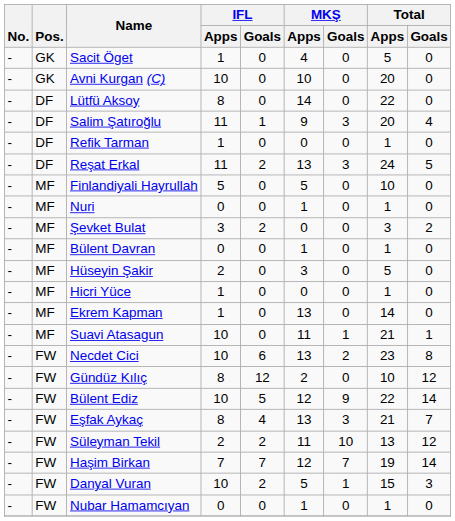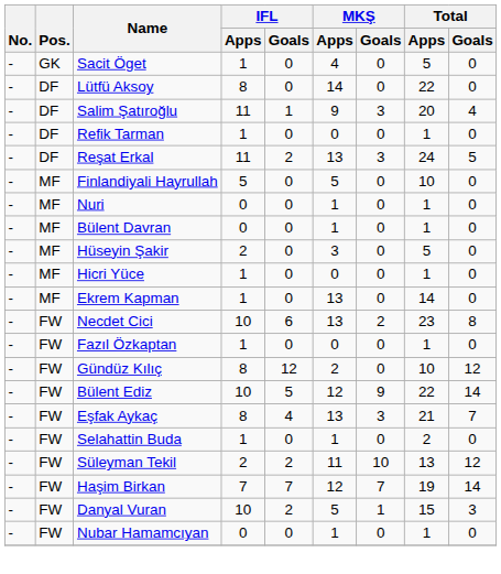 <table class="wikitable" style="text-align:center">
 <tr>
 <th rowspan="2" valign="bottom">No.</th>
 <th rowspan="2" valign="bottom">Pos.</th>
 <th rowspan="2">Name</th>
 <th colspan="2" width="85"><a href='#'>IFL</a></th>
 <th colspan="2" width="85"><a href='#'>MKŞ</a></th>
 <th colspan="2" width="85">Total</th>
 </tr>
 <tr>
 <th>Apps</th>
 <th>Goals</th>
 <th>Apps</th>
 <th>Goals</th>
 <th>Apps</th>
 <th>Goals</th>
 </tr>
 <tr>
 <td align="left">-</td>
 <td align="left">GK</td>
 <td align="left"> <a href='#'>Sacit Öget</a></td>
 <td>1</td>
 <td>0</td>
 <td>4</td>
 <td>0</td>
 <td>5</td>
-<td>0</td>
-</tr>
-<tr>
-<td align="left">-</td>
-<td align="left">GK</td>
-<td align="left"> <a href='#'>Avni Kurgan</a> <em><a href='#'>(C)</a></em></td>
-<td>10</td>
-<td>0</td>
-<td>10</td>
-<td>0</td>
-<td>20</td>
 <td>0</td>
 </tr>
 <tr>
 <td align="left">-</td>
 <td align="left">DF</td>
 <td align="left"> <a href='#'>Lütfü Aksoy</a></td>
 <td>8</td>
 <td>0</td>
 <td>14</td>
 <td>0</td>
 <td>22</td>
 <td>0</td>
 </tr>
 <tr>
 <td align="left">-</td>
 <td align="left">DF</td>
 <td align="left"> <a href='#'>Salim Şatıroğlu</a></td>
 <td>11</td>
 <td>1</td>
 <td>9</td>
 <td>3</td>
 <td>20</td>
 <td>4</td>
 </tr>
 <tr>
 <td align="left">-</td>
 <td align="left">DF</td>
 <td align="left"> <a href='#'>Refik Tarman</a></td>
 <td>1</td>
 <td>0</td>
 <td>0</td>
 <td>0</td>
 <td>1</td>
 <td>0</td>
 </tr>
 <tr>
 <td align="left">-</td>
 <td align="left">DF</td>
 <td align="left"> <a href='#'>Reşat Erkal</a></td>
 <td>11</td>
 <td>2</td>
 <td>13</td>
 <td>3</td>
 <td>24</td>
 <td>5</td>
 </tr>
 <tr>
 <td align="left">-</td>
 <td align="left">MF</td>
 <td align="left"> <a href='#'>Finlandiyali Hayrullah</a></td>
 <td>5</td>
 <td>0</td>
 <td>5</td>
 <td>0</td>
 <td>10</td>
 <td>0</td>
 </tr>
 <tr>
 <td align="left">-</td>
 <td align="left">MF</td>
 <td align="left"> <a href='#'>Nuri</a></td>
 <td>0</td>
 <td>0</td>
 <td>1</td>
 <td>0</td>
 <td>1</td>
 <td>0</td>
 </tr>
 <tr>
 <td align="left">-</td>
 <td align="left">MF</td>
-<td align="left"> <a href='#'>Şevket Bulat</a></td>
-<td>3</td>
-<td>2</td>
-<td>0</td>
-<td>0</td>
-<td>3</td>
-<td>2</td>
-</tr>
-<tr>
-<td align="left">-</td>
-<td align="left">MF</td>
 <td align="left"> <a href='#'>Bülent Davran</a></td>
 <td>0</td>
 <td>0</td>
 <td>1</td>
 <td>0</td>
 <td>1</td>
 <td>0</td>
 </tr>
 <tr>
 <td align="left">-</td>
 <td align="left">MF</td>
 <td align="left"> <a href='#'>Hüseyin Şakir</a></td>
 <td>2</td>
 <td>0</td>
 <td>3</td>
 <td>0</td>
 <td>5</td>
 <td>0</td>
 </tr>
 <tr>
 <td align="left">-</td>
 <td align="left">MF</td>
 <td align="left"> <a href='#'>Hicri Yüce</a></td>
 <td>1</td>
 <td>0</td>
 <td>0</td>
 <td>0</td>
 <td>1</td>
 <td>0</td>
 </tr>
 <tr>
 <td align="left">-</td>
 <td align="left">MF</td>
 <td align="left"> <a href='#'>Ekrem Kapman</a></td>
 <td>1</td>
 <td>0</td>
 <td>13</td>
 <td>0</td>
 <td>14</td>
 <td>0</td>
 </tr>
 <tr>
 <td align="left">-</td>
-<td align="left">MF</td>
-<td align="left"> <a href='#'>Suavi Atasagun</a></td>
-<td>10</td>
-<td>0</td>
-<td>11</td>
-<td>1</td>
-<td>21</td>
-<td>1</td>
-</tr>
-<tr>
-<td align="left">-</td>
 <td align="left">FW</td>
 <td align="left"> <a href='#'>Necdet Cici</a></td>
 <td>10</td>
 <td>6</td>
 <td>13</td>
 <td>2</td>
 <td>23</td>
 <td>8</td>
+</tr>
+<tr>
+<td align="left">-</td>
+<td align="left">FW</td>
+<td align="left"> <a href='#'>Fazıl Özkaptan</a></td>
+<td>1</td>
+<td>0</td>
+<td>0</td>
+<td>0</td>
+<td>1</td>
+<td>0</td>
 </tr>
 <tr>
 <td align="left">-</td>
 <td align="left">FW</td>
 <td align="left"> <a href='#'>Gündüz Kılıç</a></td>
 <td>8</td>
 <td>12</td>
 <td>2</td>
 <td>0</td>
 <td>10</td>
 <td>12</td>
 </tr>
 <tr>
 <td align="left">-</td>
 <td align="left">FW</td>
 <td align="left"> <a href='#'>Bülent Ediz</a></td>
 <td>10</td>
 <td>5</td>
 <td>12</td>
 <td>9</td>
 <td>22</td>
 <td>14</td>
 </tr>
 <tr>
 <td align="left">-</td>
 <td align="left">FW</td>
 <td align="left"> <a href='#'>Eşfak Aykaç</a></td>
 <td>8</td>
 <td>4</td>
 <td>13</td>
 <td>3</td>
 <td>21</td>
 <td>7</td>
+</tr>
+<tr>
+<td align="left">-</td>
+<td align="left">FW</td>
+<td align="left"> <a href='#'>Selahattin Buda</a></td>
+<td>1</td>
+<td>0</td>
+<td>1</td>
+<td>0</td>
+<td>2</td>
+<td>0</td>
 </tr>
 <tr>
 <td align="left">-</td>
 <td align="left">FW</td>
 <td align="left"> <a href='#'>Süleyman Tekil</a></td>
 <td>2</td>
 <td>2</td>
 <td>11</td>
 <td>10</td>
 <td>13</td>
 <td>12</td>
 </tr>
 <tr>
 <td align="left">-</td>
 <td align="left">FW</td>
 <td align="left"> <a href='#'>Haşim Birkan</a></td>
 <td>7</td>
 <td>7</td>
 <td>12</td>
 <td>7</td>
 <td>19</td>
 <td>14</td>
 </tr>
 <tr>
 <td align="left">-</td>
 <td align="left">FW</td>
 <td align="left"> <a href='#'>Danyal Vuran</a></td>
 <td>10</td>
 <td>2</td>
 <td>5</td>
 <td>1</td>
 <td>15</td>
 <td>3</td>
 </tr>
 <tr>
 <td align="left">-</td>
 <td align="left">FW</td>
 <td align="left"> <a href='#'>Nubar Hamamcıyan</a></td>
 <td>0</td>
 <td>0</td>
 <td>1</td>
 <td>0</td>
 <td>1</td>
 <td>0</td>
 </tr>
 <tr>
 </tr>
 </table>
